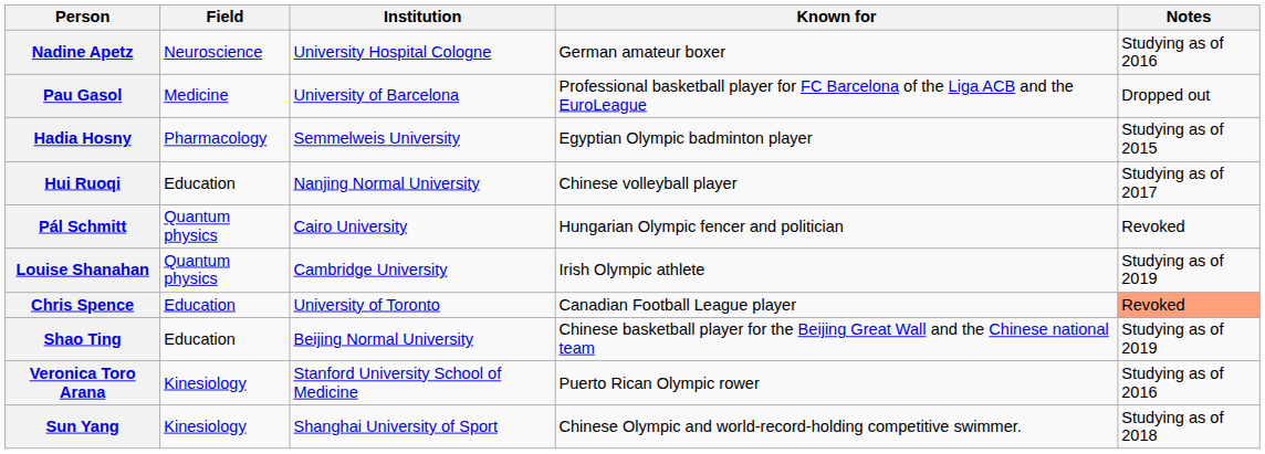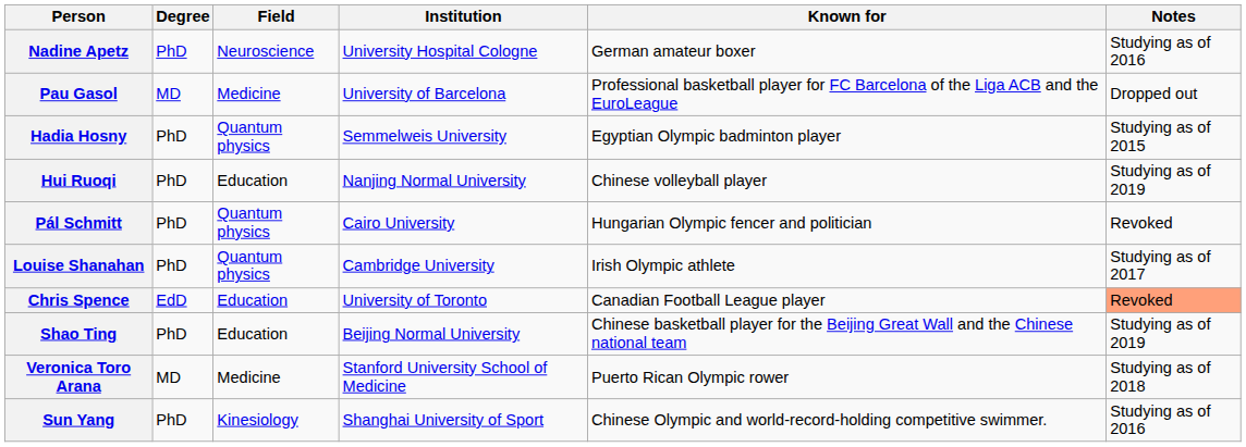 <table class="wikitable sortable">
 <tr>
 <th scope="col">Person</th>
+<th>Degree</th>
 <th scope="col">Field</th>
 <th>Institution</th>
 <th scope="col">Known for</th>
 <th>Notes</th>
 </tr>
 <tr>
 <th scope="row"><a href='#'>Nadine Apetz</a></th>
+<td><a href='#'>PhD</a></td>
 <td><a href='#'>Neuroscience</a></td>
 <td><a href='#'>University Hospital Cologne</a></td>
 <td>German amateur boxer</td>
 <td>Studying as of 2016</td>
 </tr>
 <tr>
 <th scope="row"><a href='#'>Pau Gasol</a></th>
+<td><a href='#'>MD</a></td>
 <td><a href='#'>Medicine</a></td>
 <td><a href='#'>University of Barcelona</a></td>
 <td>Professional basketball player for <a href='#'>FC Barcelona</a> of the <a href='#'>Liga ACB</a> and the <a href='#'>EuroLeague</a></td>
 <td>Dropped out</td>
 </tr>
 <tr>
 <th scope="row"><a href='#'>Hadia Hosny</a></th>
-<td><a href='#'>Pharmacology</a></td>
+<td>PhD</td>
+<td><a href='#'>Quantum physics</a></td>
 <td><a href='#'>Semmelweis University</a></td>
 <td>Egyptian Olympic badminton player</td>
 <td>Studying as of 2015</td>
 </tr>
 <tr>
 <th scope="row"><a href='#'>Hui Ruoqi</a></th>
+<td>PhD</td>
 <td>Education</td>
 <td><a href='#'>Nanjing Normal University</a></td>
 <td>Chinese volleyball player</td>
-<td>Studying as of 2017</td>
+<td>Studying as of 2019</td>
 </tr>
 <tr>
 <th scope="row"><a href='#'>Pál Schmitt</a></th>
+<td>PhD</td>
 <td><a href='#'>Quantum physics</a></td>
 <td><a href='#'>Cairo University</a></td>
 <td>Hungarian Olympic fencer and politician</td>
 <td>Revoked</td>
 </tr>
 <tr>
 <th scope="row"><a href='#'>Louise Shanahan</a></th>
+<td>PhD</td>
 <td><a href='#'>Quantum physics</a></td>
 <td><a href='#'>Cambridge University</a></td>
 <td>Irish Olympic athlete</td>
-<td>Studying as of 2019</td>
+<td>Studying as of 2017</td>
 </tr>
 <tr>
 <th scope="row"><a href='#'>Chris Spence</a></th>
+<td><a href='#'>EdD</a></td>
 <td><a href='#'>Education</a></td>
 <td><a href='#'>University of Toronto</a></td>
 <td>Canadian Football League player</td>
 <td style="background: lightsalmon;">Revoked</td>
 </tr>
 <tr>
 <th scope="row"><a href='#'>Shao Ting</a></th>
+<td>PhD</td>
 <td>Education</td>
 <td><a href='#'>Beijing Normal University</a></td>
 <td>Chinese basketball player for the <a href='#'>Beijing Great Wall</a> and the <a href='#'>Chinese national team</a></td>
 <td>Studying as of 2019</td>
 </tr>
 <tr>
 <th scope="row"><a href='#'>Veronica Toro Arana</a></th>
-<td><a href='#'>Kinesiology</a></td>
+<td>MD</td>
+<td>Medicine</td>
 <td><a href='#'>Stanford University School of Medicine</a></td>
 <td>Puerto Rican Olympic rower</td>
-<td>Studying as of 2016</td>
+<td>Studying as of 2018</td>
 </tr>
 <tr>
 <th scope="row"><a href='#'>Sun Yang</a></th>
+<td>PhD</td>
 <td><a href='#'>Kinesiology</a></td>
 <td><a href='#'>Shanghai University of Sport</a></td>
 <td>Chinese Olympic and world-record-holding competitive swimmer.</td>
-<td>Studying as of 2018</td>
+<td>Studying as of 2016</td>
 </tr>
 </table>
